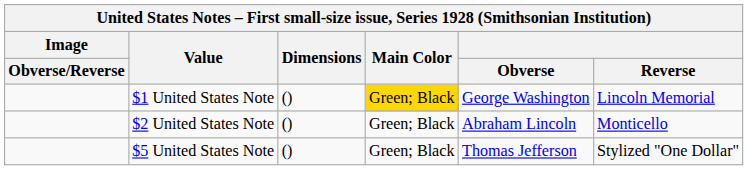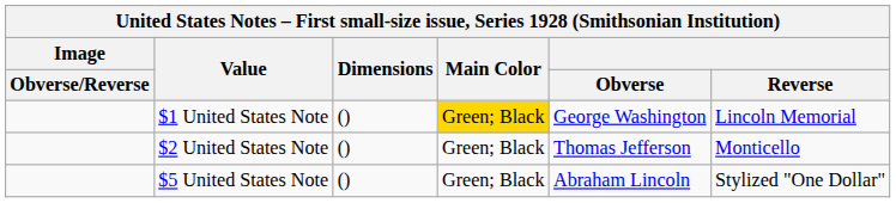 <table class="wikitable" style="font-size: 90%">
 <tr>
 <th colspan="12">United States Notes – First small-size issue, Series 1928 (Smithsonian Institution)</th>
 </tr>
 <tr>
 <th colspan="1">Image</th>
 <th rowspan="2">Value</th>
 <th rowspan="2">Dimensions</th>
 <th rowspan="2">Main Color</th>
 <th colspan="2"></th>
 </tr>
 <tr>
 <th>Obverse/Reverse</th>
 <th>Obverse</th>
 <th>Reverse</th>
 </tr>
 <tr>
 <td align="center"></td>
 <td><a href='#'>$1</a> United States Note</td>
 <td> ()</td>
 <td style="background: gold;">Green; Black</td>
 <td><a href='#'>George Washington</a></td>
 <td><a href='#'>Lincoln Memorial</a></td>
 </tr>
 <tr>
 <td align="center"></td>
 <td><a href='#'>$2</a> United States Note</td>
 <td> ()</td>
 <td>Green; Black</td>
-<td><a href='#'>Abraham Lincoln</a></td>
+<td><a href='#'>Thomas Jefferson</a></td>
 <td><a href='#'>Monticello</a></td>
 </tr>
 <tr>
 <td align="center"></td>
 <td><a href='#'>$5</a> United States Note</td>
 <td> ()</td>
 <td>Green; Black</td>
-<td><a href='#'>Thomas Jefferson</a></td>
+<td><a href='#'>Abraham Lincoln</a></td>
 <td>Stylized "One Dollar"</td>
 </tr>
 </table>
